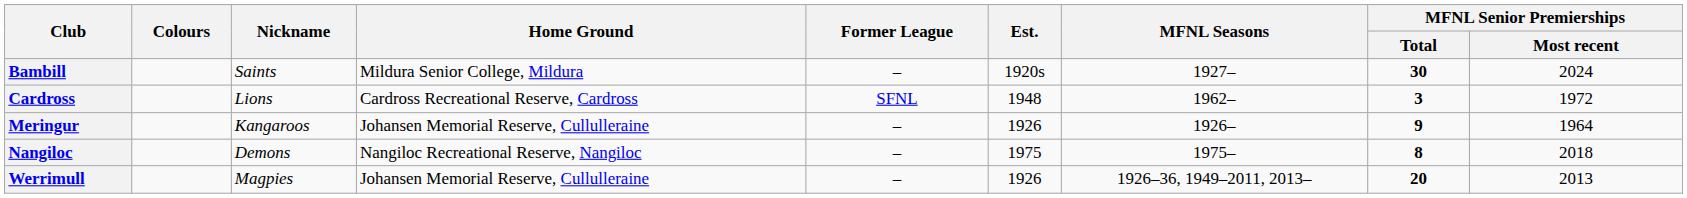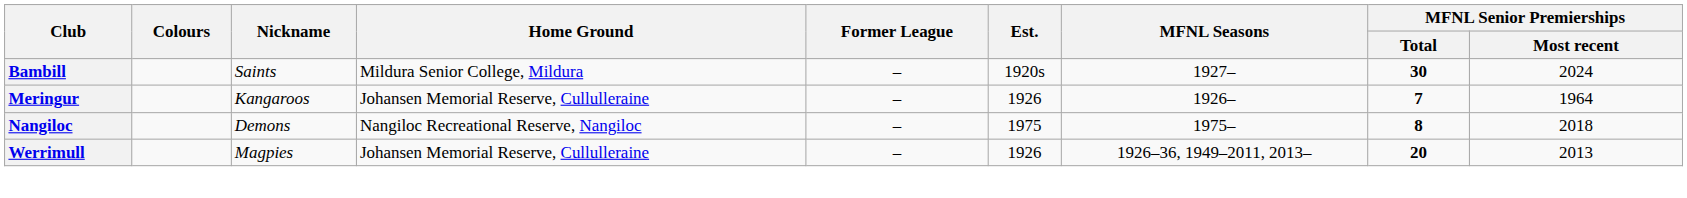 <table class="wikitable sortable mw-collapsible mw-collapsed" style="text-align:center; width:100%">
 <tr>
 <th rowspan="2">Club</th>
 <th rowspan="2">Colours</th>
 <th rowspan="2">Nickname</th>
 <th rowspan="2">Home Ground</th>
 <th rowspan="2">Former League</th>
 <th rowspan="2">Est.</th>
 <th rowspan="2">MFNL Seasons</th>
 <th colspan="2">MFNL Senior Premierships</th>
 </tr>
 <tr>
 <th>Total</th>
 <th>Most recent</th>
 </tr>
 <tr>
 <th style="text-align:left"><a href='#'>Bambill</a></th>
 <td></td>
 <td align="left"><em>Saints</em></td>
 <td align="left">Mildura Senior College, <a href='#'>Mildura</a></td>
 <td align="center">–</td>
 <td>1920s</td>
 <td>1927–</td>
 <td align="center"><strong>30</strong></td>
 <td>2024</td>
 </tr>
 <tr>
-<th style="text-align:left"><a href='#'>Cardross</a></th>
-<td></td>
-<td align="left"><em>Lions</em></td>
-<td align="left">Cardross Recreational Reserve, <a href='#'>Cardross</a></td>
-<td align="center"><a href='#'>SFNL</a></td>
-<td>1948</td>
-<td>1962–</td>
-<td align="center"><strong>3</strong></td>
-<td>1972</td>
-</tr>
-<tr>
 <th style="text-align:left"><a href='#'>Meringur</a></th>
 <td></td>
 <td align="left"><em>Kangaroos</em></td>
 <td align="left">Johansen Memorial Reserve, <a href='#'>Cullulleraine</a></td>
 <td align="center">–</td>
 <td>1926</td>
 <td>1926–</td>
-<td align="center"><strong>9</strong></td>
+<td align="center"><strong>7</strong></td>
 <td>1964</td>
 </tr>
 <tr>
 <th style="text-align:left"><a href='#'>Nangiloc</a></th>
 <td></td>
 <td align="left"><em>Demons</em></td>
 <td align="left">Nangiloc Recreational Reserve, <a href='#'>Nangiloc</a></td>
 <td align="center">–</td>
 <td>1975</td>
 <td>1975–</td>
 <td align="center"><strong>8</strong></td>
 <td>2018</td>
 </tr>
 <tr>
 <th style="text-align:left"><a href='#'>Werrimull</a></th>
 <td></td>
 <td align="left"><em>Magpies</em></td>
 <td align="left">Johansen Memorial Reserve, <a href='#'>Cullulleraine</a></td>
 <td align="center">–</td>
 <td>1926</td>
 <td>1926–36, 1949–2011, 2013–</td>
 <td align="center"><strong>20</strong></td>
 <td>2013</td>
 </tr>
 </table>
